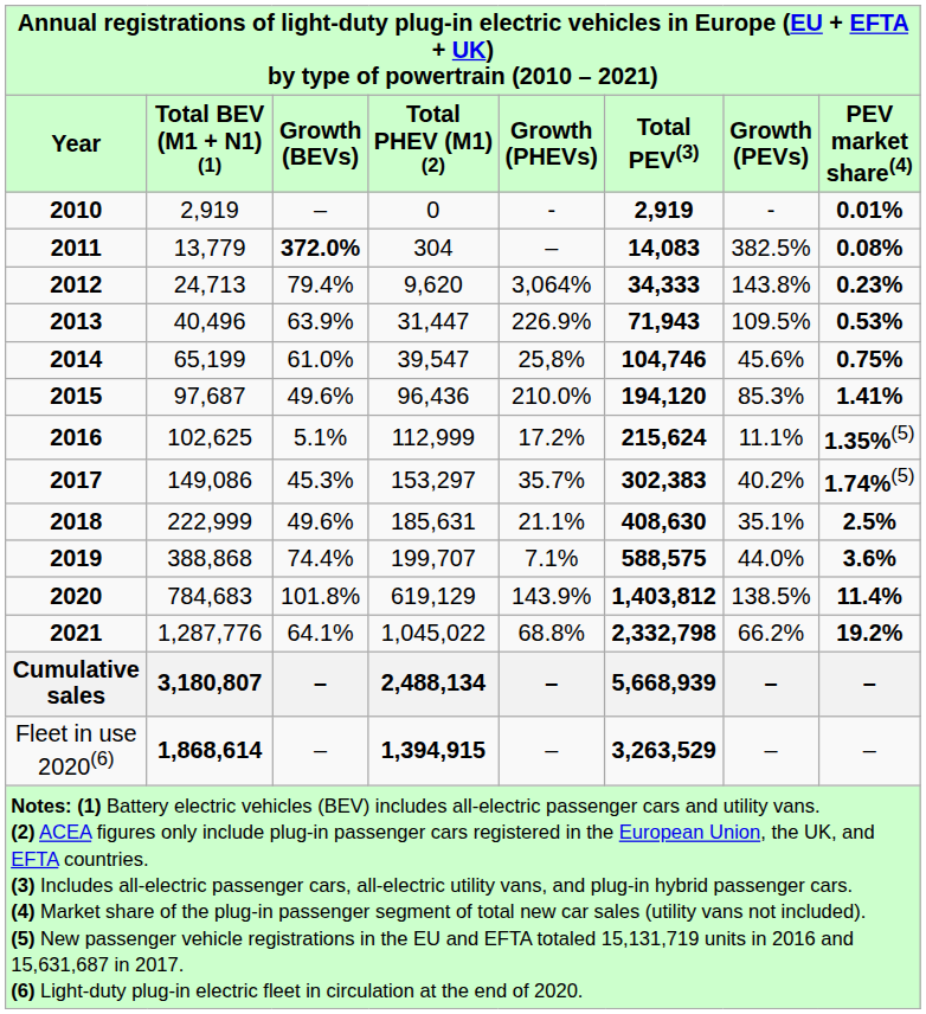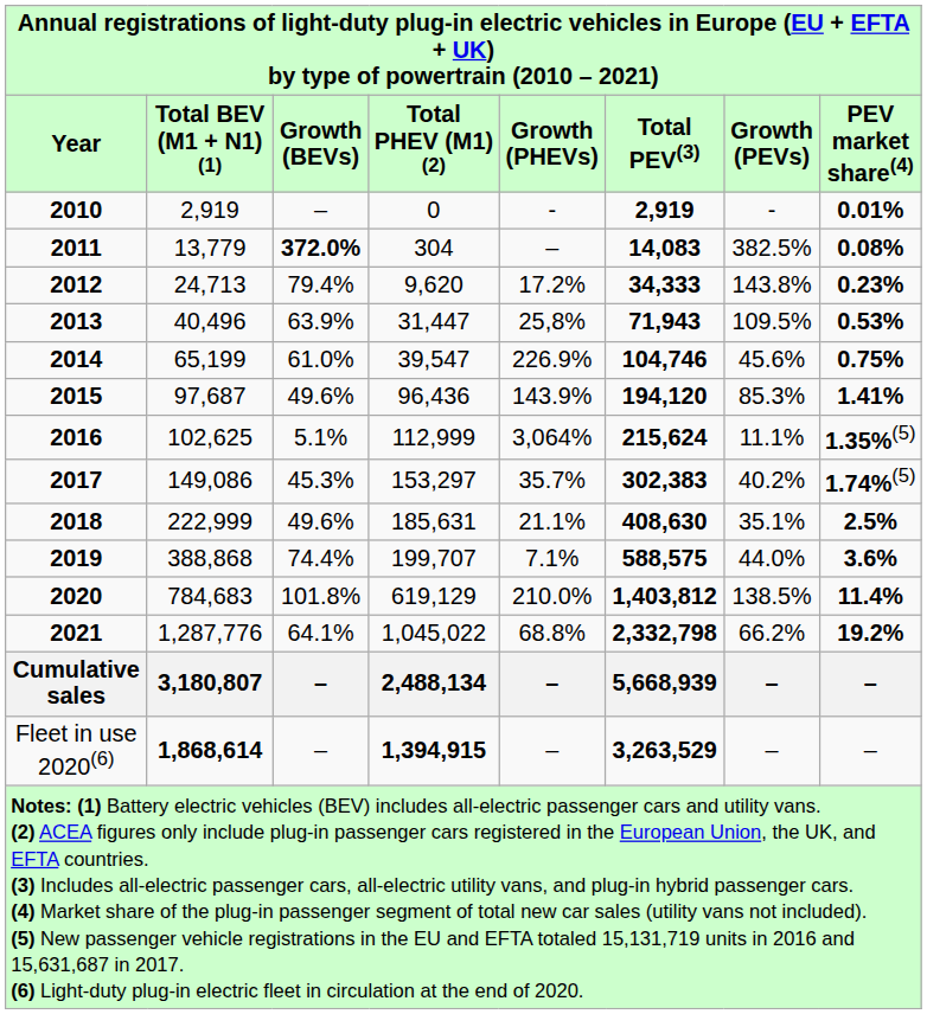 <table class="wikitable" style="margin: 1em auto 1em auto; text-align:center;">
 <tr>
 <th colspan="8" style="background-color: #cfc;">Annual registrations of light-duty plug-in electric vehicles in Europe (<a href='#'>EU</a> + <a href='#'>EFTA</a> + <a href='#'>UK</a>)<br>by type of powertrain (2010 – 2021)</th>
 </tr>
 <tr>
 <th style="background:#cfc;">Year</th>
 <th style="background:#cfc;">Total BEV<br>(M1 + N1)<sup>(1)</sup></th>
 <th style="background:#cfc;">Growth<br>(BEVs)</th>
 <th style="background:#cfc;">Total<br> PHEV (M1)<sup>(2)</sup></th>
 <th style="background:#cfc;">Growth<br>(PHEVs)</th>
 <th style="background:#cfc;">Total<br> PEV<sup>(3)</sup></th>
 <th style="background:#cfc;">Growth<br>(PEVs)</th>
 <th style="background:#cfc;">PEV<br>market<br> share<sup>(4)</sup></th>
 </tr>
 <tr>
 <td><strong>2010</strong></td>
 <td>2,919</td>
 <td>–</td>
 <td>0</td>
 <td>-</td>
 <td><strong>2,919</strong></td>
 <td>-</td>
 <td><strong>0.01%</strong></td>
 </tr>
 <tr>
 <td><strong>2011</strong></td>
 <td>13,779</td>
 <td><strong>372.0%</strong></td>
 <td>304</td>
 <td>–</td>
 <td><strong>14,083</strong></td>
 <td>382.5%</td>
 <td><strong>0.08%</strong></td>
 </tr>
 <tr>
 <td><strong>2012</strong></td>
 <td>24,713</td>
 <td>79.4%</td>
 <td>9,620</td>
-<td>3,064%</td>
+<td>17.2%</td>
 <td><strong>34,333</strong></td>
 <td>143.8%</td>
 <td><strong>0.23%</strong></td>
 </tr>
 <tr>
 <td><strong>2013</strong></td>
 <td>40,496</td>
 <td>63.9%</td>
 <td>31,447</td>
-<td>226.9%</td>
+<td>25,8%</td>
 <td><strong>71,943</strong></td>
 <td>109.5%</td>
 <td><strong>0.53%</strong></td>
 </tr>
 <tr>
 <td><strong>2014</strong></td>
 <td>65,199</td>
 <td>61.0%</td>
 <td>39,547</td>
-<td>25,8%</td>
+<td>226.9%</td>
 <td><strong>104,746</strong></td>
 <td>45.6%</td>
 <td><strong>0.75%</strong></td>
 </tr>
 <tr>
 <td><strong>2015</strong></td>
 <td>97,687</td>
 <td>49.6%</td>
 <td>96,436</td>
-<td>210.0%</td>
+<td>143.9%</td>
 <td><strong>194,120</strong></td>
 <td>85.3%</td>
 <td><strong>1.41%</strong></td>
 </tr>
 <tr>
 <td><strong>2016</strong></td>
 <td>102,625</td>
 <td>5.1%</td>
 <td>112,999</td>
-<td>17.2%</td>
+<td>3,064%</td>
 <td><strong>215,624</strong></td>
 <td>11.1%</td>
 <td><strong>1.35%</strong><sup>(5)</sup></td>
 </tr>
 <tr>
 <td><strong>2017</strong></td>
 <td>149,086</td>
 <td>45.3%</td>
 <td>153,297</td>
 <td>35.7%</td>
 <td><strong>302,383</strong></td>
 <td>40.2%</td>
 <td><strong>1.74%</strong><sup>(5)</sup></td>
 </tr>
 <tr>
 <td><strong>2018</strong></td>
 <td>222,999</td>
 <td>49.6%</td>
 <td>185,631</td>
 <td>21.1%</td>
 <td><strong>408,630</strong></td>
 <td>35.1%</td>
 <td><strong>2.5%</strong></td>
 </tr>
 <tr>
 <td><strong>2019</strong></td>
 <td>388,868</td>
 <td>74.4%</td>
 <td>199,707</td>
 <td>7.1%</td>
 <td><strong>588,575</strong></td>
 <td>44.0%</td>
 <td><strong>3.6%</strong></td>
 </tr>
 <tr>
 <td><strong>2020</strong></td>
 <td>784,683</td>
 <td>101.8%</td>
 <td>619,129</td>
-<td>143.9%</td>
+<td>210.0%</td>
 <td><strong>1,403,812</strong></td>
 <td>138.5%</td>
 <td><strong>11.4%</strong></td>
 </tr>
 <tr>
 <td><strong>2021</strong></td>
 <td>1,287,776</td>
 <td>64.1%</td>
 <td>1,045,022</td>
 <td>68.8%</td>
 <td><strong>2,332,798</strong></td>
 <td>66.2%</td>
 <td><strong>19.2%</strong></td>
 </tr>
 <tr>
 <th>Cumulative<br>sales</th>
 <th><strong>3,180,807</strong></th>
 <th>–</th>
 <th><strong>2,488,134</strong></th>
 <th>–</th>
 <th><strong>5,668,939</strong></th>
 <th>–</th>
 <th>–</th>
 </tr>
 <tr>
 <td>Fleet in use<br>2020<sup>(6)</sup></td>
 <td><strong>1,868,614</strong></td>
 <td>–</td>
 <td><strong>1,394,915</strong></td>
 <td>–</td>
 <td><strong>3,263,529</strong></td>
 <td>–</td>
 <td>–</td>
 </tr>
 <tr align=left>
 <td colspan="8" style="background:#cfc;"><small><strong>Notes:</strong> <strong>(1)</strong> Battery electric vehicles (BEV) includes all-electric passenger cars and utility vans.<br><strong>(2)</strong> <a href='#'>ACEA</a> figures only include plug-in passenger cars registered in the <a href='#'>European Union</a>, the UK, and <a href='#'>EFTA</a> countries.<br><strong>(3)</strong> Includes all-electric passenger cars, all-electric utility vans, and plug-in hybrid passenger cars.<br><strong>(4)</strong> Market share of the plug-in passenger segment of total new car sales (utility vans not included).<br><strong>(5)</strong> New passenger vehicle registrations in the EU and EFTA totaled 15,131,719 units in 2016 and 15,631,687 in 2017.<br><strong>(6)</strong> Light-duty plug-in electric fleet in circulation at the end of 2020.</small></td>
 </tr>
 </table>
